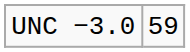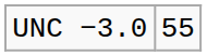 <table class="wikitable">
 <tr align="center">
 </tr>
 <tr align="center">
 <td>UNC −3.0</td>
-<td>59</td>
+<td>55</td>
 </tr>
 </table>
